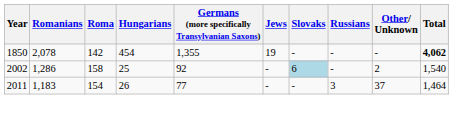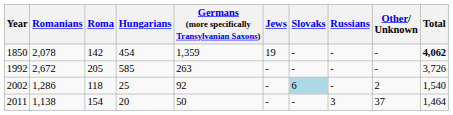 <table class="wikitable">
 <tr>
 <th>Year</th>
 <th><a href='#'>Romanians</a></th>
 <th><a href='#'>Roma</a></th>
 <th><a href='#'>Hungarians</a></th>
 <th><a href='#'>Germans</a> <br><small>(more specifically <br><a href='#'>Transylvanian Saxons</a>)</small></th>
 <th><a href='#'>Jews</a></th>
 <th><a href='#'>Slovaks</a></th>
 <th><a href='#'>Russians</a></th>
 <th><a href='#'>Other</a>/<br>Unknown</th>
 <th>Total</th>
 </tr>
 <tr>
 <td>1850</td>
 <td>2,078</td>
 <td>142</td>
 <td>454</td>
-<td>1,355</td>
+<td>1,359</td>
 <td>19</td>
 <td>-</td>
 <td>-</td>
 <td>-</td>
 <td><strong>4,062</strong></td>
 </tr>
 <tr>
+<td>1992</td>
+<td>2,672</td>
+<td>205</td>
+<td>585</td>
+<td>263</td>
+<td>-</td>
+<td>-</td>
+<td>-</td>
+<td>-</td>
+<td>3,726</td>
+</tr>
+<tr>
 <td>2002</td>
 <td>1,286</td>
-<td>158</td>
+<td>118</td>
 <td>25</td>
 <td>92</td>
 <td>-</td>
 <td style="background: lightblue;">6</td>
 <td>-</td>
 <td>2</td>
 <td>1,540</td>
 </tr>
 <tr>
 <td>2011</td>
-<td>1,183</td>
+<td>1,138</td>
 <td>154</td>
-<td>26</td>
-<td>77</td>
+<td>20</td>
+<td>50</td>
 <td>-</td>
 <td>-</td>
 <td>3</td>
 <td>37</td>
 <td>1,464</td>
 </tr>
 </table>
